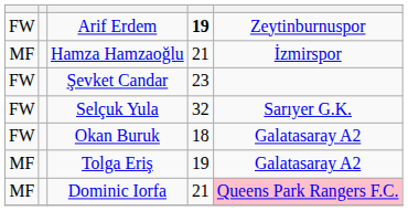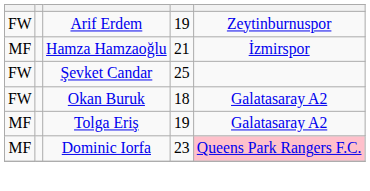 <table class="wikitable sortable" style="text-align: center">
 <tr>
 <th></th>
 <th></th>
 <th></th>
 <th></th>
 <th></th>
 </tr>
 <tr>
 <td>FW</td>
 <td></td>
 <td><a href='#'>Arif Erdem</a></td>
-<td><strong>19</strong></td>
+<td>19</td>
 <td><a href='#'>Zeytinburnuspor</a></td>
 </tr>
 <tr>
 <td>MF</td>
 <td></td>
 <td><a href='#'>Hamza Hamzaoğlu</a></td>
 <td>21</td>
 <td><a href='#'>İzmirspor</a></td>
 </tr>
 <tr>
 <td>FW</td>
 <td></td>
 <td><a href='#'>Şevket Candar</a></td>
-<td>23</td>
+<td>25</td>
 <td></td>
-</tr>
-<tr>
-<td>FW</td>
-<td></td>
-<td><a href='#'>Selçuk Yula</a></td>
-<td>32</td>
-<td><a href='#'>Sarıyer G.K.</a></td>
 </tr>
 <tr>
 <td>FW</td>
 <td></td>
 <td><a href='#'>Okan Buruk</a></td>
 <td>18</td>
 <td><a href='#'>Galatasaray A2</a></td>
 </tr>
 <tr>
 <td>MF</td>
 <td></td>
 <td><a href='#'>Tolga Eriş</a></td>
 <td>19</td>
 <td><a href='#'>Galatasaray A2</a></td>
 </tr>
 <tr>
 <td>MF</td>
 <td></td>
 <td><a href='#'>Dominic Iorfa</a></td>
-<td>21</td>
+<td>23</td>
 <td style="background: pink;"><a href='#'>Queens Park Rangers F.C.</a></td>
 </tr>
 <tr>
 </tr>
 </table>
